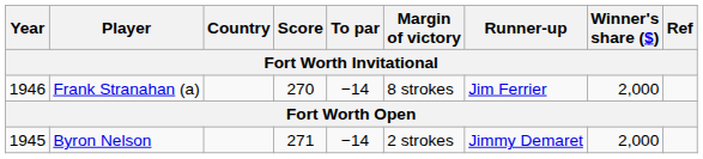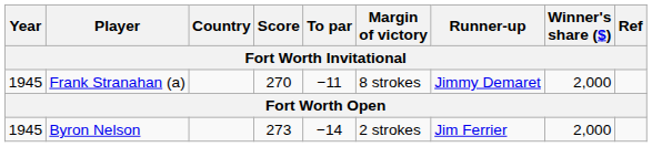 <table class="wikitable" style="font-size:95%">
 <tr>
 <th>Year</th>
 <th>Player</th>
 <th>Country</th>
 <th>Score</th>
 <th>To par</th>
 <th>Margin<br>of victory</th>
 <th>Runner-up</th>
 <th>Winner's<br>share (<a href='#'>$</a>)</th>
 <th>Ref</th>
 </tr>
 <tr>
 <th colspan=9>Fort Worth Invitational</th>
 </tr>
 <tr>
-<td>1946</td>
+<td>1945</td>
 <td><a href='#'>Frank Stranahan</a> (a)</td>
 <td></td>
 <td align=center>270</td>
-<td align=center>−14</td>
+<td align=center>−11</td>
 <td>8 strokes</td>
-<td> <a href='#'>Jim Ferrier</a></td>
+<td> <a href='#'>Jimmy Demaret</a></td>
 <td align=right>2,000</td>
 <td></td>
 </tr>
 <tr>
 <th colspan=9>Fort Worth Open</th>
 </tr>
 <tr>
 <td>1945</td>
 <td><a href='#'>Byron Nelson</a></td>
 <td></td>
-<td align=center>271</td>
+<td align=center>273</td>
 <td align=center>−14</td>
 <td>2 strokes</td>
-<td> <a href='#'>Jimmy Demaret</a></td>
+<td> <a href='#'>Jim Ferrier</a></td>
 <td align=right>2,000</td>
 <td></td>
 </tr>
 </table>
